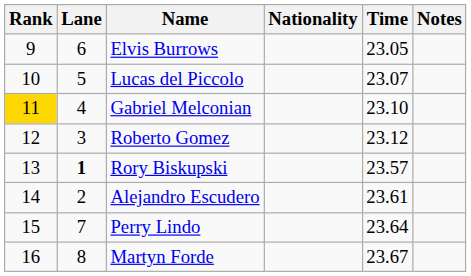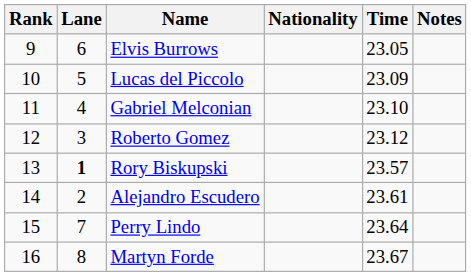 <table class="wikitable sortable" style="text-align:center">
 <tr>
 <th>Rank</th>
 <th>Lane</th>
 <th>Name</th>
 <th>Nationality</th>
 <th>Time</th>
 <th>Notes</th>
 </tr>
 <tr>
 <td>9</td>
 <td>6</td>
 <td align=left><a href='#'>Elvis Burrows</a></td>
 <td align=left></td>
 <td>23.05</td>
 <td></td>
 </tr>
 <tr>
 <td>10</td>
 <td>5</td>
 <td align=left><a href='#'>Lucas del Piccolo</a></td>
 <td align=left></td>
-<td>23.07</td>
+<td>23.09</td>
 <td></td>
 </tr>
 <tr>
-<td style="background: gold;">11</td>
+<td>11</td>
 <td>4</td>
 <td align=left><a href='#'>Gabriel Melconian</a></td>
 <td align=left></td>
 <td>23.10</td>
 <td></td>
 </tr>
 <tr>
 <td>12</td>
 <td>3</td>
 <td align=left><a href='#'>Roberto Gomez</a></td>
 <td align=left></td>
 <td>23.12</td>
 <td></td>
 </tr>
 <tr>
 <td>13</td>
 <td><strong>1</strong></td>
 <td align=left><a href='#'>Rory Biskupski</a></td>
 <td align=left></td>
 <td>23.57</td>
 <td></td>
 </tr>
 <tr>
 <td>14</td>
 <td>2</td>
 <td align=left><a href='#'>Alejandro Escudero</a></td>
 <td align=left></td>
 <td>23.61</td>
 <td></td>
 </tr>
 <tr>
 <td>15</td>
 <td>7</td>
 <td align=left><a href='#'>Perry Lindo</a></td>
 <td align=left></td>
 <td>23.64</td>
 <td></td>
 </tr>
 <tr>
 <td>16</td>
 <td>8</td>
 <td align=left><a href='#'>Martyn Forde</a></td>
 <td align=left></td>
 <td>23.67</td>
 <td></td>
 </tr>
 </table>
